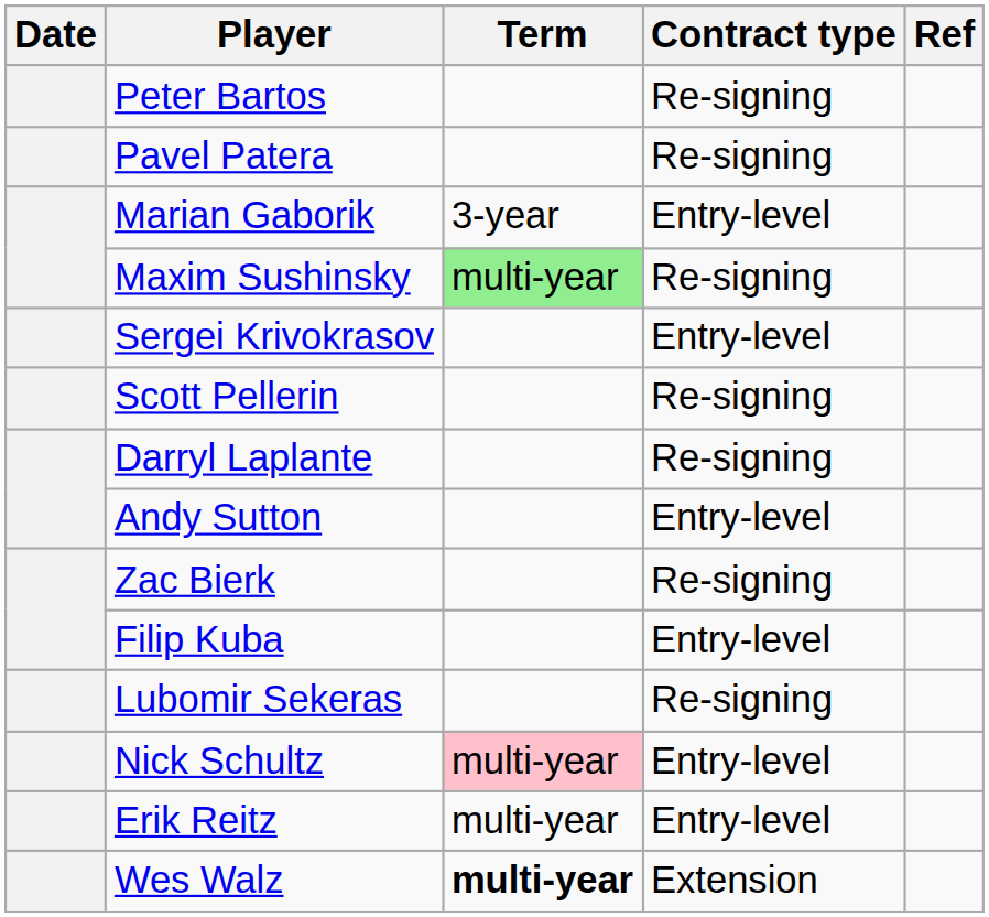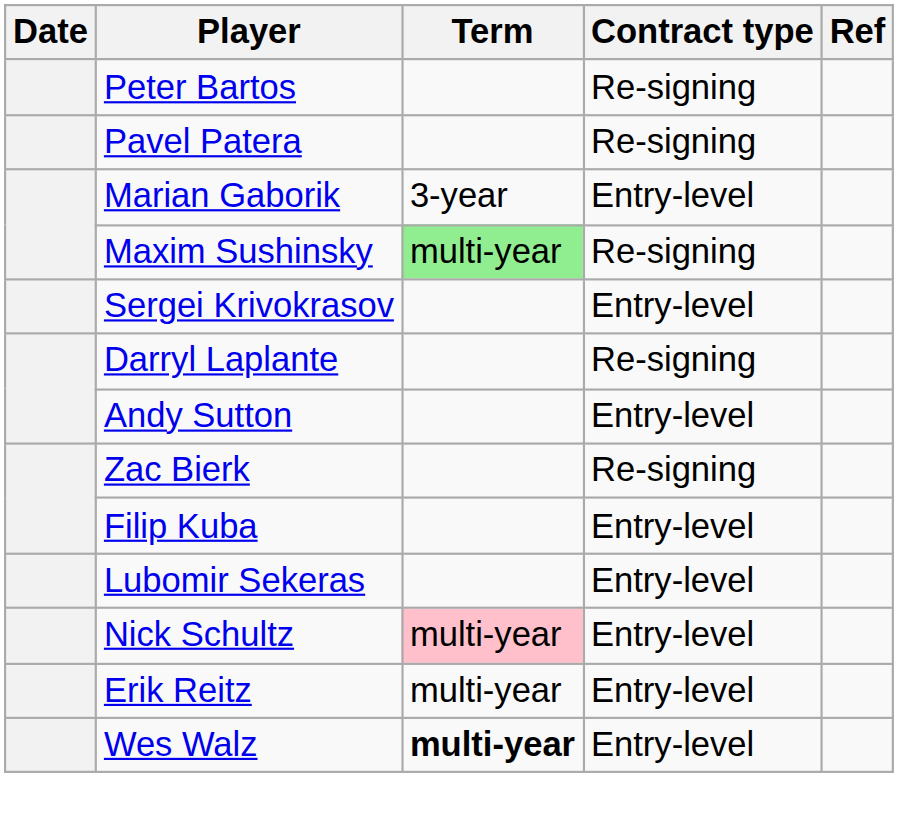 <table class="wikitable plainrowheaders">
 <tr style="background:#ddd; text-align:center;">
 <th>Date</th>
 <th>Player</th>
 <th>Term</th>
 <th>Contract type</th>
 <th>Ref</th>
 </tr>
 <tr>
 <th scope="row"></th>
 <td><a href='#'>Peter Bartos</a></td>
 <td></td>
 <td>Re-signing</td>
 <td></td>
 </tr>
 <tr>
 <th scope="row"></th>
 <td><a href='#'>Pavel Patera</a></td>
 <td></td>
 <td>Re-signing</td>
 <td></td>
 </tr>
 <tr>
 <th scope="row" rowspan=2></th>
 <td><a href='#'>Marian Gaborik</a></td>
 <td>3-year</td>
 <td>Entry-level</td>
 <td></td>
 </tr>
 <tr>
 <td><a href='#'>Maxim Sushinsky</a></td>
 <td style="background: lightgreen;">multi-year</td>
 <td>Re-signing</td>
 <td></td>
 </tr>
 <tr>
 <th scope="row"></th>
 <td><a href='#'>Sergei Krivokrasov</a></td>
 <td></td>
 <td>Entry-level</td>
 <td></td>
 </tr>
 <tr>
-<th scope="row"></th>
-<td><a href='#'>Scott Pellerin</a></td>
-<td></td>
-<td>Re-signing</td>
-<td></td>
-</tr>
-<tr>
 <th scope="row" rowspan=2></th>
 <td><a href='#'>Darryl Laplante</a></td>
 <td></td>
 <td>Re-signing</td>
 <td></td>
 </tr>
 <tr>
 <td><a href='#'>Andy Sutton</a></td>
 <td></td>
 <td>Entry-level</td>
 <td></td>
 </tr>
 <tr>
 <th scope="row" rowspan=2></th>
 <td><a href='#'>Zac Bierk</a></td>
 <td></td>
 <td>Re-signing</td>
 <td></td>
 </tr>
 <tr>
 <td><a href='#'>Filip Kuba</a></td>
 <td></td>
 <td>Entry-level</td>
 <td></td>
 </tr>
 <tr>
 <th scope="row"></th>
 <td><a href='#'>Lubomir Sekeras</a></td>
 <td></td>
-<td>Re-signing</td>
+<td>Entry-level</td>
 <td></td>
 </tr>
 <tr>
 <th scope="row"></th>
 <td><a href='#'>Nick Schultz</a></td>
 <td style="background: pink;">multi-year</td>
 <td>Entry-level</td>
 <td></td>
 </tr>
 <tr>
 <th scope="row"></th>
 <td><a href='#'>Erik Reitz</a></td>
 <td>multi-year</td>
 <td>Entry-level</td>
 <td></td>
 </tr>
 <tr>
 <th scope="row"></th>
 <td><a href='#'>Wes Walz</a></td>
 <td><strong>multi-year</strong></td>
-<td>Extension</td>
+<td>Entry-level</td>
 <td></td>
 </tr>
 </table>
